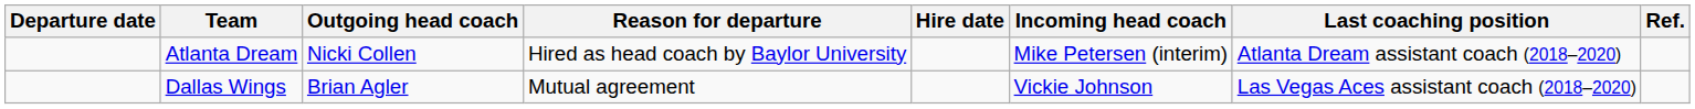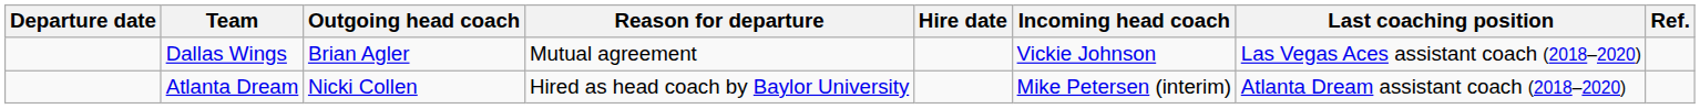 <table class="wikitable sortable">
 <tr>
 <th>Departure date</th>
 <th>Team</th>
 <th>Outgoing head coach</th>
 <th>Reason for departure</th>
 <th>Hire date</th>
 <th>Incoming head coach</th>
 <th class="unsortable">Last coaching position</th>
 <th class="unsortable">Ref.</th>
 </tr>
 <tr>
 <td align=center></td>
+<td><a href='#'>Dallas Wings</a></td>
+<td> <a href='#'>Brian Agler</a></td>
+<td>Mutual agreement</td>
+<td align=center></td>
+<td> <a href='#'>Vickie Johnson</a></td>
+<td><a href='#'>Las Vegas Aces</a> assistant coach <small>(<a href='#'>2018</a>–<a href='#'>2020</a>)</small></td>
+<td></td>
+</tr>
+<tr>
+<td align=center></td>
 <td><a href='#'>Atlanta Dream</a></td>
 <td> <a href='#'>Nicki Collen</a></td>
 <td>Hired as head coach by <a href='#'>Baylor University</a></td>
 <td align=center></td>
 <td> <a href='#'>Mike Petersen</a> (interim)</td>
 <td><a href='#'>Atlanta Dream</a> assistant coach <small>(<a href='#'>2018</a>–<a href='#'>2020</a>)</small></td>
 <td></td>
 </tr>
-<tr>
-<td align=center></td>
-<td><a href='#'>Dallas Wings</a></td>
-<td> <a href='#'>Brian Agler</a></td>
-<td>Mutual agreement</td>
-<td align=center></td>
-<td> <a href='#'>Vickie Johnson</a></td>
-<td><a href='#'>Las Vegas Aces</a> assistant coach <small>(<a href='#'>2018</a>–<a href='#'>2020</a>)</small></td>
-<td></td>
-</tr>
 </table>
